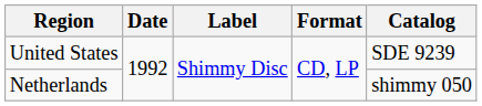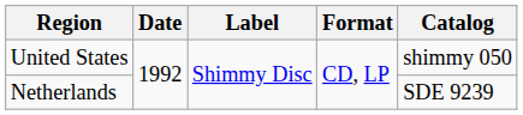 <table class="wikitable">
 <tr>
 <th>Region</th>
 <th>Date</th>
 <th>Label</th>
 <th>Format</th>
 <th>Catalog</th>
 </tr>
 <tr>
 <td>United States</td>
 <td rowspan="2">1992</td>
 <td rowspan="2"><a href='#'>Shimmy Disc</a></td>
 <td rowspan="2"><a href='#'>CD</a>, <a href='#'>LP</a></td>
-<td>SDE 9239</td>
+<td>shimmy 050</td>
 </tr>
 <tr>
 <td>Netherlands</td>
-<td>shimmy 050</td>
+<td>SDE 9239</td>
 </tr>
 </table>
